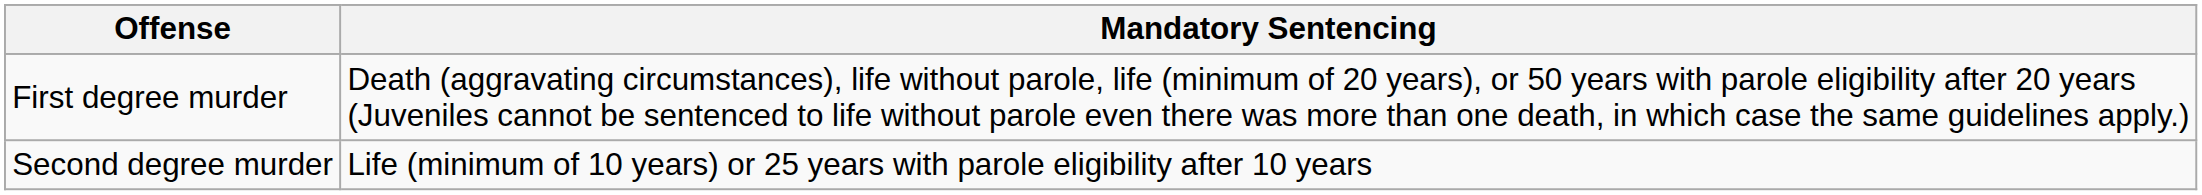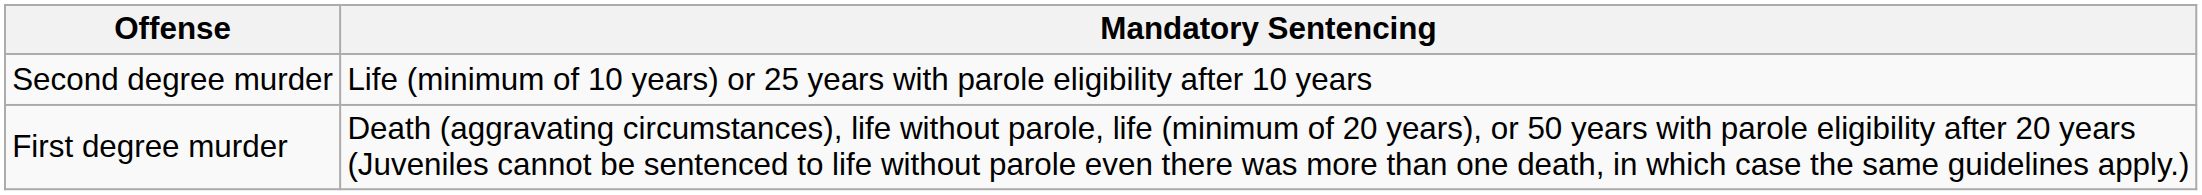 <table class="wikitable">
 <tr>
 <th>Offense</th>
 <th>Mandatory Sentencing</th>
 </tr>
 <tr>
+<td>Second degree murder</td>
+<td>Life (minimum of 10 years) or 25 years with parole eligibility after 10 years</td>
+</tr>
+<tr>
 <td>First degree murder</td>
 <td>Death (aggravating circumstances), life without parole, life (minimum of 20 years), or 50 years with parole eligibility after 20 years<br>(Juveniles cannot be sentenced to life without parole even there was more than one death, in which case the same guidelines apply.)</td>
 </tr>
-<tr>
-<td>Second degree murder</td>
-<td>Life (minimum of 10 years) or 25 years with parole eligibility after 10 years</td>
-</tr>
 </table>
